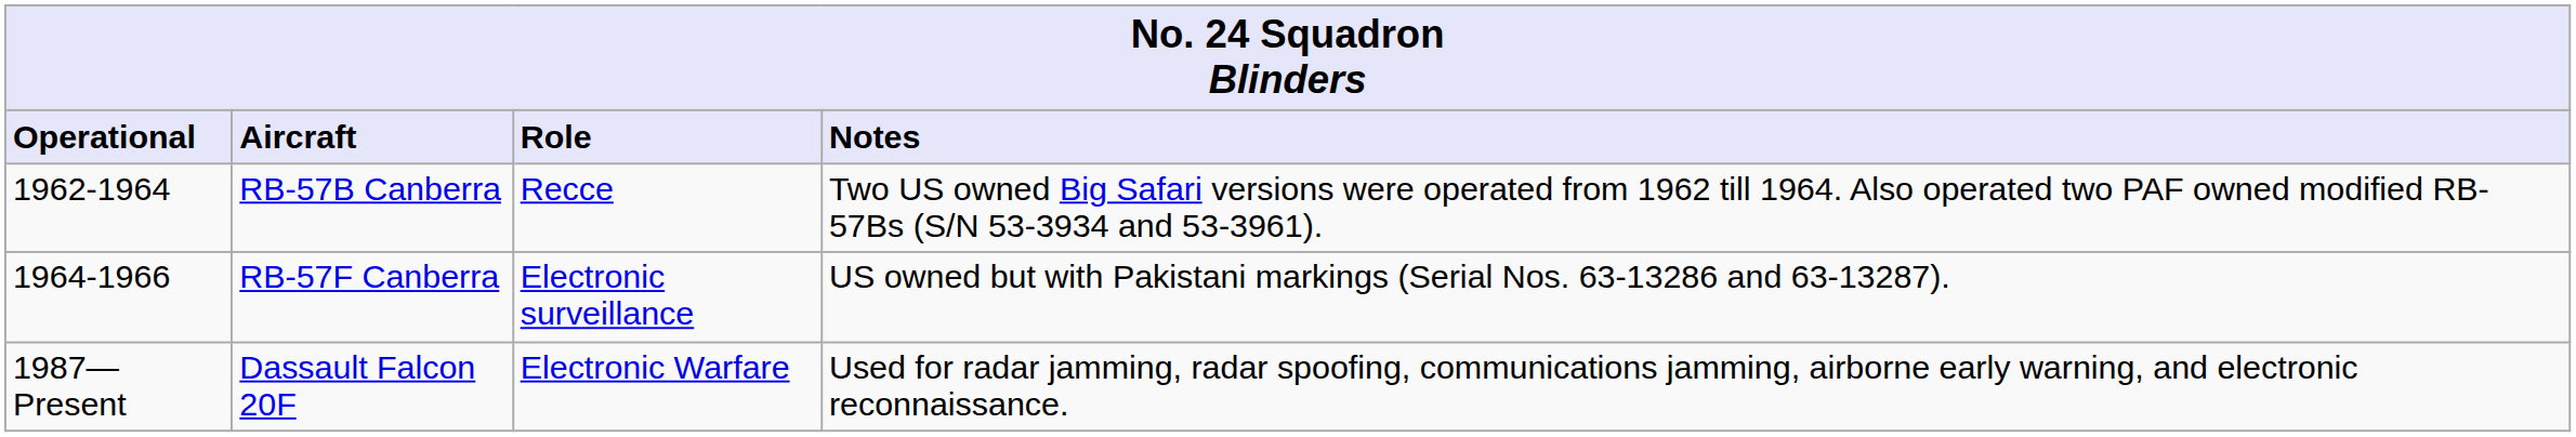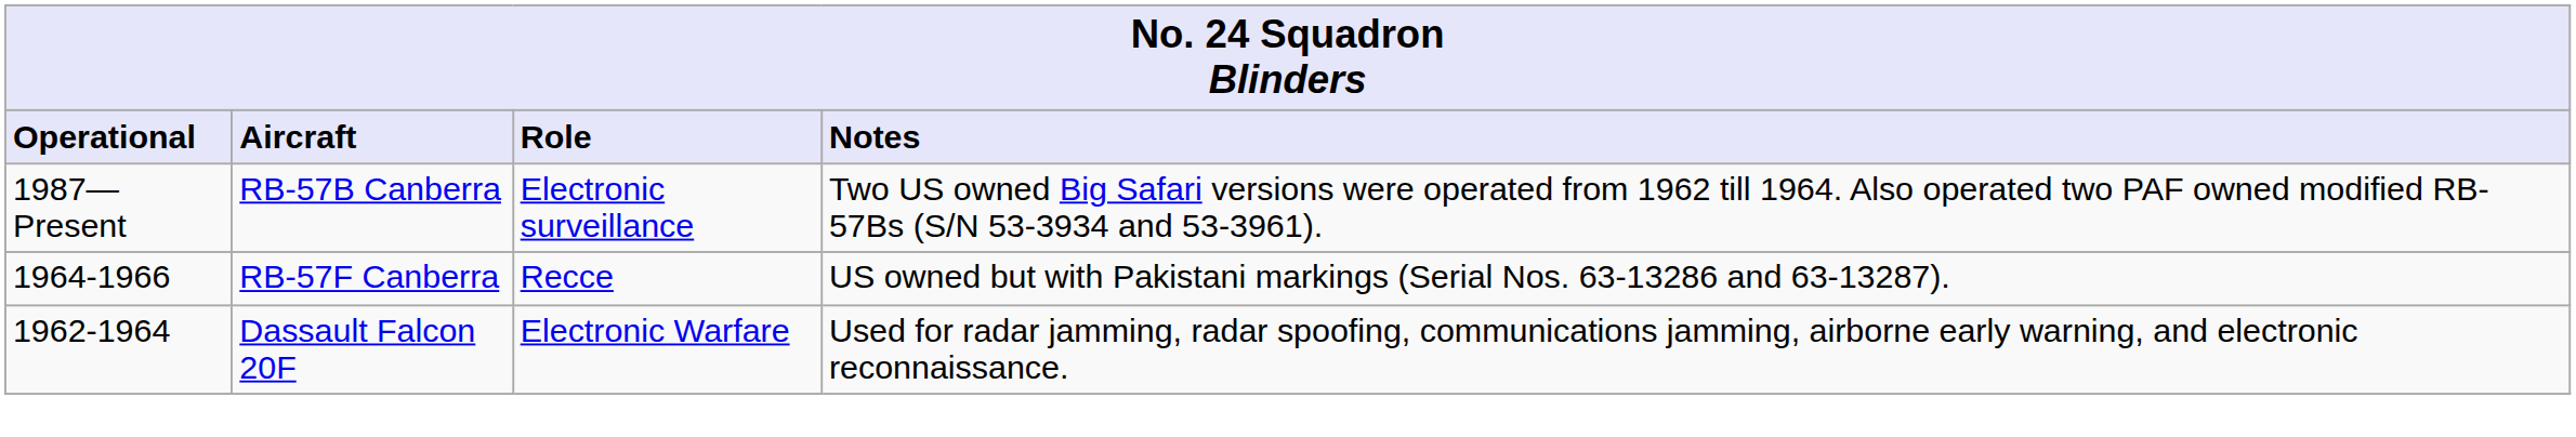 <table class="wikitable">
 <tr>
 <th style="text-align: center; background: lavender;" colspan=5><big>No. 24 Squadron<br><em>Blinders</em></big></th>
 </tr>
 <tr>
 <th style="text-align:  left; background: lavender;">Operational</th>
 <th style="text-align: left;  background: lavender;">Aircraft</th>
 <th style="text-align: left; background: lavender;">Role</th>
 <th style="text-align: left;  background: lavender;">Notes</th>
 </tr>
 <tr valign="top">
-<td>1962-1964</td>
+<td>1987—Present</td>
 <td><a href='#'>RB-57B Canberra</a></td>
-<td><a href='#'>Recce</a></td>
+<td><a href='#'>Electronic surveillance</a></td>
 <td>Two US owned <a href='#'>Big Safari</a> versions were operated from 1962 till 1964. Also operated two PAF owned modified RB-57Bs (S/N 53-3934 and 53-3961).</td>
 </tr>
 <tr valign="top">
 <td>1964-1966</td>
 <td><a href='#'>RB-57F Canberra</a></td>
-<td><a href='#'>Electronic surveillance</a></td>
+<td><a href='#'>Recce</a></td>
 <td>US owned but with Pakistani markings (Serial Nos. 63-13286 and 63-13287).</td>
 </tr>
 <tr valign="top">
-<td>1987—Present</td>
+<td>1962-1964</td>
 <td><a href='#'>Dassault Falcon 20F</a></td>
 <td><a href='#'>Electronic Warfare</a></td>
 <td>Used for radar jamming, radar spoofing, communications jamming, airborne early warning, and electronic reconnaissance.</td>
 </tr>
 </table>
